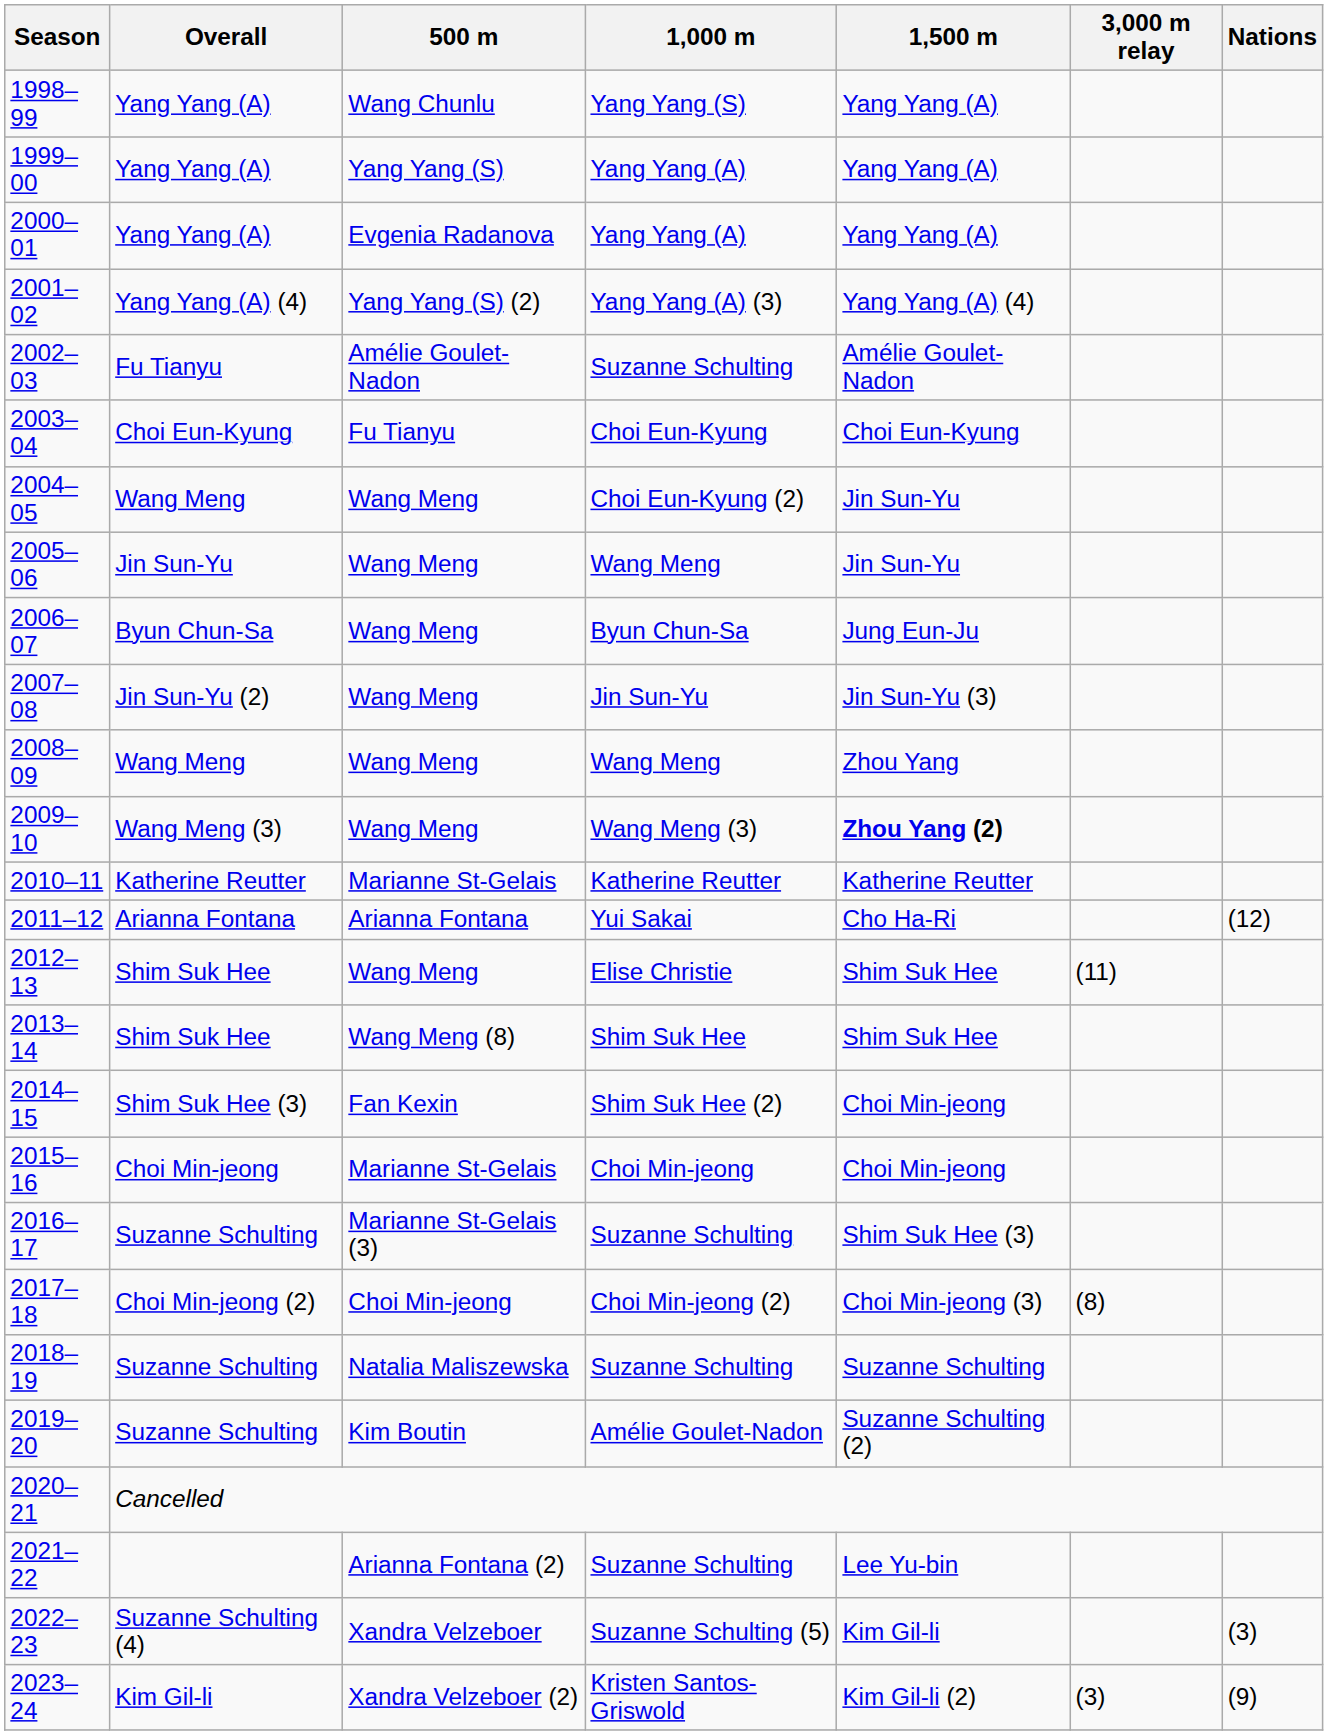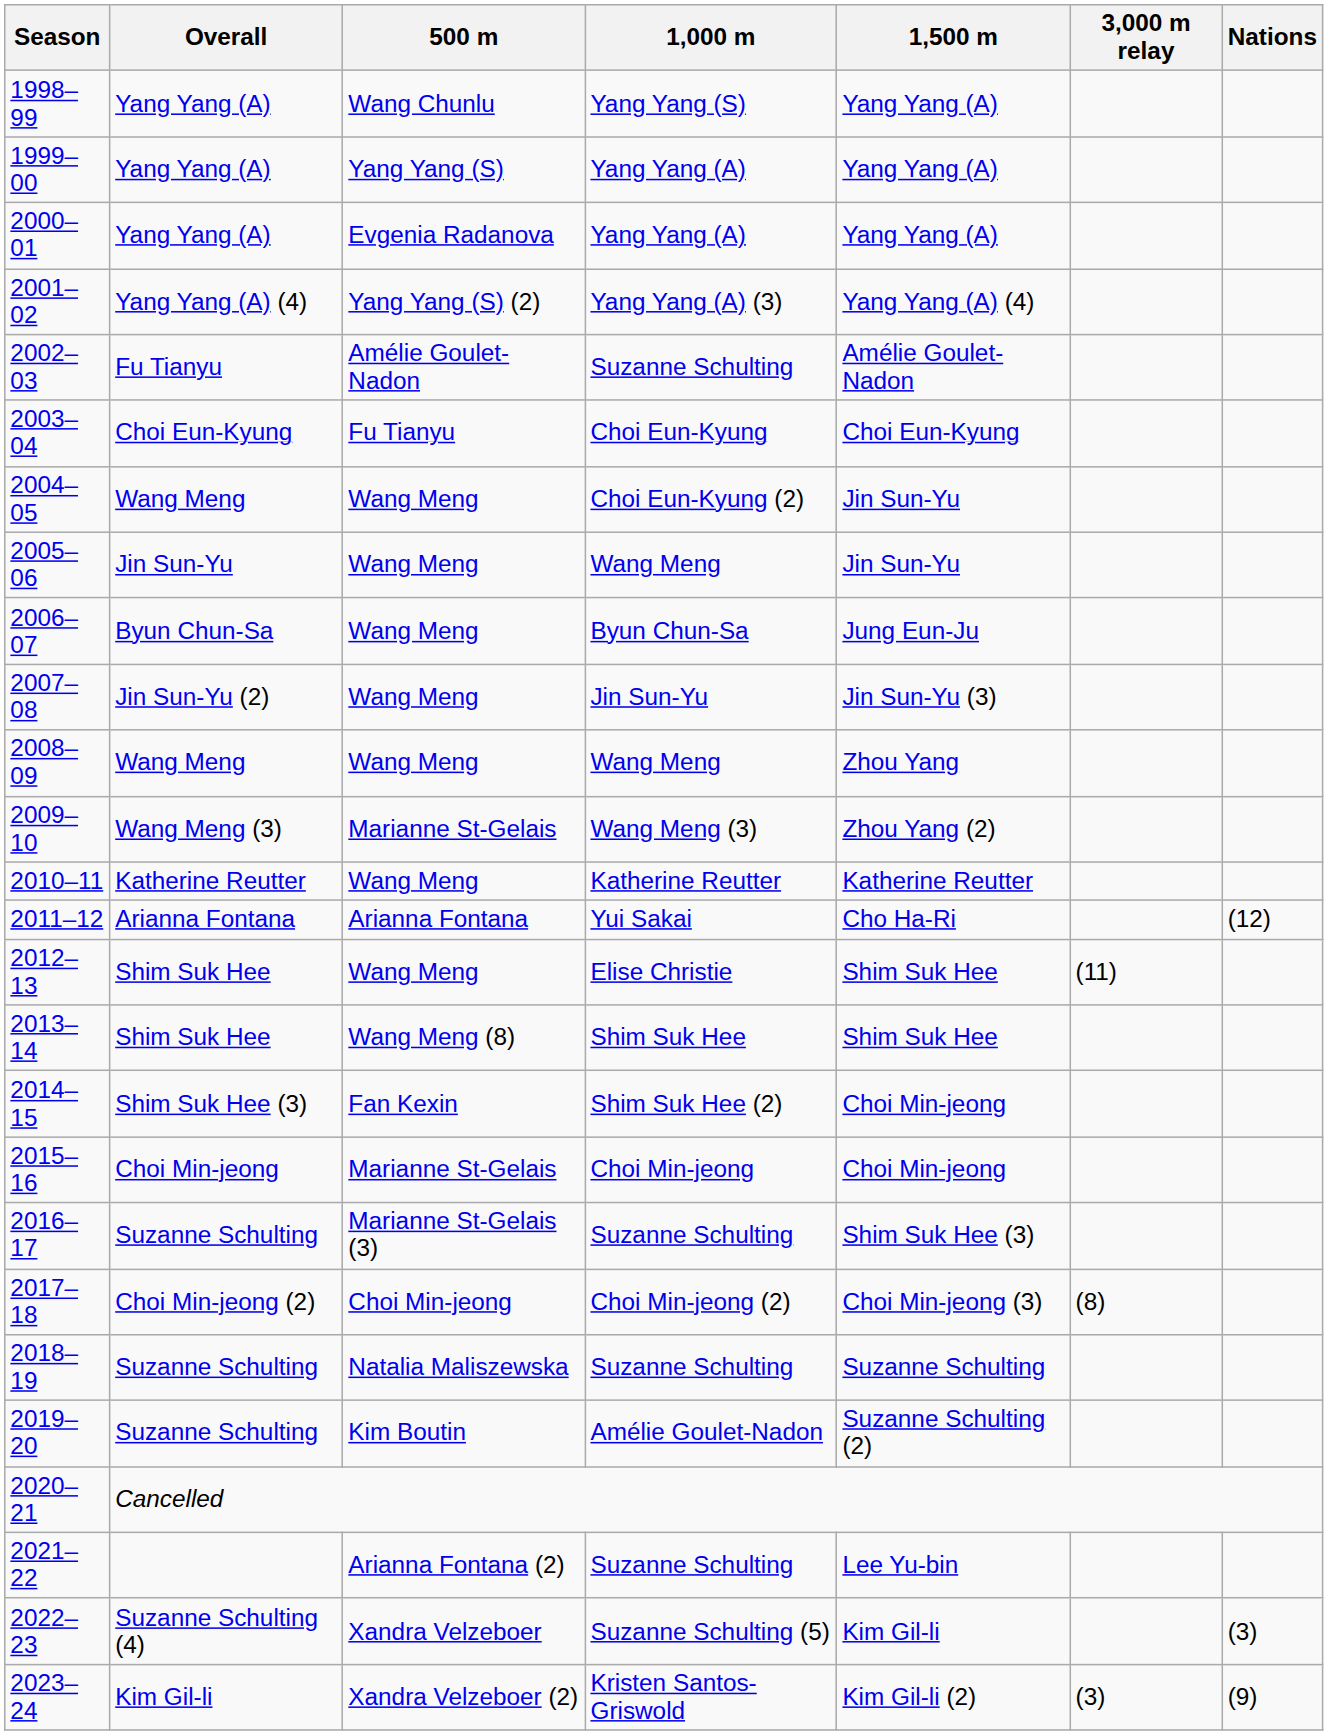 <table class='wikitable'>
 <tr>
 <th>Season</th>
 <th>Overall</th>
 <th>500 m</th>
 <th>1,000 m</th>
 <th>1,500 m</th>
 <th>3,000 m relay</th>
 <th>Nations</th>
 </tr>
 <tr>
 <td><a href='#'>1998–99</a></td>
 <td> <a href='#'>Yang Yang (A)</a></td>
 <td> <a href='#'>Wang Chunlu</a></td>
 <td> <a href='#'>Yang Yang (S)</a></td>
 <td> <a href='#'>Yang Yang (A)</a></td>
 <td></td>
 <td></td>
 </tr>
 <tr>
 <td><a href='#'>1999–00</a></td>
 <td> <a href='#'>Yang Yang (A)</a></td>
 <td> <a href='#'>Yang Yang (S)</a></td>
 <td> <a href='#'>Yang Yang (A)</a></td>
 <td> <a href='#'>Yang Yang (A)</a></td>
 <td></td>
 <td></td>
 </tr>
 <tr>
 <td><a href='#'>2000–01</a></td>
 <td> <a href='#'>Yang Yang (A)</a></td>
 <td> <a href='#'>Evgenia Radanova</a></td>
 <td> <a href='#'>Yang Yang (A)</a></td>
 <td> <a href='#'>Yang Yang (A)</a></td>
 <td></td>
 <td></td>
 </tr>
 <tr>
 <td><a href='#'>2001–02</a></td>
 <td> <a href='#'>Yang Yang (A)</a> (4)</td>
 <td> <a href='#'>Yang Yang (S)</a> (2)</td>
 <td> <a href='#'>Yang Yang (A)</a> (3)</td>
 <td> <a href='#'>Yang Yang (A)</a> (4)</td>
 <td></td>
 <td></td>
 </tr>
 <tr>
 <td><a href='#'>2002–03</a></td>
 <td> <a href='#'>Fu Tianyu</a></td>
 <td> <a href='#'>Amélie Goulet-Nadon</a></td>
 <td> <a href='#'>Suzanne Schulting</a></td>
 <td> <a href='#'>Amélie Goulet-Nadon</a></td>
 <td></td>
 <td></td>
 </tr>
 <tr>
 <td><a href='#'>2003–04</a></td>
 <td> <a href='#'>Choi Eun-Kyung</a></td>
 <td> <a href='#'>Fu Tianyu</a></td>
 <td> <a href='#'>Choi Eun-Kyung</a></td>
 <td> <a href='#'>Choi Eun-Kyung</a></td>
 <td></td>
 <td></td>
 </tr>
 <tr>
 <td><a href='#'>2004–05</a></td>
 <td>  <a href='#'>Wang Meng</a></td>
 <td> <a href='#'>Wang Meng</a></td>
 <td>  <a href='#'>Choi Eun-Kyung</a> (2)</td>
 <td>  <a href='#'>Jin Sun-Yu</a></td>
 <td></td>
 <td></td>
 </tr>
 <tr>
 <td><a href='#'>2005–06</a></td>
 <td> <a href='#'>Jin Sun-Yu</a></td>
 <td> <a href='#'>Wang Meng</a></td>
 <td> <a href='#'>Wang Meng</a></td>
 <td> <a href='#'>Jin Sun-Yu</a></td>
 <td></td>
 <td></td>
 </tr>
 <tr>
 <td><a href='#'>2006–07</a></td>
 <td> <a href='#'>Byun Chun-Sa</a></td>
 <td> <a href='#'>Wang Meng</a></td>
 <td> <a href='#'>Byun Chun-Sa</a></td>
 <td> <a href='#'>Jung Eun-Ju</a></td>
 <td></td>
 <td></td>
 </tr>
 <tr>
 <td><a href='#'>2007–08</a></td>
 <td> <a href='#'>Jin Sun-Yu</a> (2)</td>
 <td> <a href='#'>Wang Meng</a></td>
 <td> <a href='#'>Jin Sun-Yu</a></td>
 <td> <a href='#'>Jin Sun-Yu</a> (3)</td>
 <td></td>
 <td></td>
 </tr>
 <tr>
 <td><a href='#'>2008–09</a></td>
 <td> <a href='#'>Wang Meng</a></td>
 <td> <a href='#'>Wang Meng</a></td>
 <td> <a href='#'>Wang Meng</a></td>
 <td> <a href='#'>Zhou Yang</a></td>
 <td></td>
 <td></td>
 </tr>
 <tr>
 <td><a href='#'>2009–10</a></td>
 <td> <a href='#'>Wang Meng</a> (3)</td>
-<td> <a href='#'>Wang Meng</a></td>
+<td> <a href='#'>Marianne St-Gelais</a></td>
 <td> <a href='#'>Wang Meng</a> (3)</td>
-<td><strong> <a href='#'>Zhou Yang</a> (2)</strong></td>
+<td> <a href='#'>Zhou Yang</a> (2)</td>
 <td></td>
 <td></td>
 </tr>
 <tr>
 <td><a href='#'>2010–11</a></td>
 <td> <a href='#'>Katherine Reutter</a></td>
-<td> <a href='#'>Marianne St-Gelais</a></td>
+<td> <a href='#'>Wang Meng</a></td>
 <td> <a href='#'>Katherine Reutter</a></td>
 <td> <a href='#'>Katherine Reutter</a></td>
 <td></td>
 <td></td>
 </tr>
 <tr>
 <td><a href='#'>2011–12</a></td>
 <td> <a href='#'>Arianna Fontana</a></td>
 <td> <a href='#'>Arianna Fontana</a></td>
 <td> <a href='#'>Yui Sakai</a></td>
 <td> <a href='#'>Cho Ha-Ri</a></td>
 <td></td>
 <td> (12)</td>
 </tr>
 <tr>
 <td><a href='#'>2012–13</a></td>
 <td> <a href='#'>Shim Suk Hee</a></td>
 <td> <a href='#'>Wang Meng</a></td>
 <td> <a href='#'>Elise Christie</a></td>
 <td> <a href='#'>Shim Suk Hee</a></td>
 <td> (11)</td>
 <td></td>
 </tr>
 <tr>
 <td><a href='#'>2013–14</a></td>
 <td> <a href='#'>Shim Suk Hee</a></td>
 <td> <a href='#'>Wang Meng</a> (8)</td>
 <td> <a href='#'>Shim Suk Hee</a></td>
 <td> <a href='#'>Shim Suk Hee</a></td>
 <td></td>
 <td></td>
 </tr>
 <tr>
 <td><a href='#'>2014–15</a></td>
 <td> <a href='#'>Shim Suk Hee</a> (3)</td>
 <td> <a href='#'>Fan Kexin</a></td>
 <td> <a href='#'>Shim Suk Hee</a> (2)</td>
 <td> <a href='#'>Choi Min-jeong</a></td>
 <td></td>
 <td></td>
 </tr>
 <tr>
 <td><a href='#'>2015–16</a></td>
 <td> <a href='#'>Choi Min-jeong</a></td>
 <td> <a href='#'>Marianne St-Gelais</a></td>
 <td> <a href='#'>Choi Min-jeong</a></td>
 <td> <a href='#'>Choi Min-jeong</a></td>
 <td></td>
 <td></td>
 </tr>
 <tr>
 <td><a href='#'>2016–17</a></td>
 <td> <a href='#'>Suzanne Schulting</a></td>
 <td> <a href='#'>Marianne St-Gelais</a> (3)</td>
 <td> <a href='#'>Suzanne Schulting</a></td>
 <td> <a href='#'>Shim Suk Hee</a> (3)</td>
 <td></td>
 <td></td>
 </tr>
 <tr>
 <td><a href='#'>2017–18</a></td>
 <td> <a href='#'>Choi Min-jeong</a> (2)</td>
 <td> <a href='#'>Choi Min-jeong</a></td>
 <td> <a href='#'>Choi Min-jeong</a> (2)</td>
 <td> <a href='#'>Choi Min-jeong</a> (3)</td>
 <td> (8)</td>
 <td></td>
 </tr>
 <tr>
 <td><a href='#'>2018–19</a></td>
 <td> <a href='#'>Suzanne Schulting</a></td>
 <td> <a href='#'>Natalia Maliszewska</a></td>
 <td> <a href='#'>Suzanne Schulting</a></td>
 <td> <a href='#'>Suzanne Schulting</a></td>
 <td></td>
 <td></td>
 </tr>
 <tr>
 <td><a href='#'>2019–20</a></td>
 <td> <a href='#'>Suzanne Schulting</a></td>
 <td> <a href='#'>Kim Boutin</a></td>
 <td> <a href='#'>Amélie Goulet-Nadon</a></td>
 <td> <a href='#'>Suzanne Schulting</a> (2)</td>
 <td></td>
 <td></td>
 </tr>
 <tr>
 <td><a href='#'>2020–21</a></td>
 <td colspan="6"><em>Cancelled</em></td>
 </tr>
 <tr>
 <td><a href='#'>2021–22</a></td>
 <td></td>
 <td> <a href='#'>Arianna Fontana</a> (2)</td>
 <td> <a href='#'>Suzanne Schulting</a></td>
 <td> <a href='#'>Lee Yu-bin</a></td>
 <td></td>
 <td></td>
 </tr>
 <tr>
 <td><a href='#'>2022–23</a></td>
 <td> <a href='#'>Suzanne Schulting</a> (4)</td>
 <td> <a href='#'>Xandra Velzeboer</a></td>
 <td> <a href='#'>Suzanne Schulting</a> (5)</td>
 <td> <a href='#'>Kim Gil-li</a></td>
 <td></td>
 <td> (3)</td>
 </tr>
 <tr>
 <td><a href='#'>2023–24</a></td>
 <td> <a href='#'>Kim Gil-li</a></td>
 <td> <a href='#'>Xandra Velzeboer</a> (2)</td>
 <td> <a href='#'>Kristen Santos-Griswold</a></td>
 <td> <a href='#'>Kim Gil-li</a> (2)</td>
 <td> (3)</td>
 <td> (9)</td>
 </tr>
 </table>
